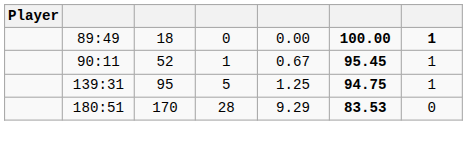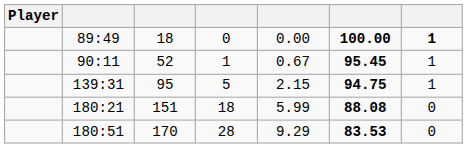 <table class="wikitable sortable" style="text-align:center;">
 <tr>
 <th>Player</th>
 <th width="60px"></th>
 <th width="50px"></th>
 <th width="50px"></th>
 <th width="60px"></th>
 <th width="60px"></th>
 <th width="50px"></th>
 </tr>
 <tr>
 <td align=left> </td>
 <td>89:49</td>
 <td>18</td>
 <td>0</td>
 <td>0.00</td>
 <td><strong>100.00</strong></td>
 <td><strong>1</strong></td>
 </tr>
 <tr>
 <td align=left> </td>
 <td>90:11</td>
 <td>52</td>
 <td>1</td>
 <td>0.67</td>
 <td><strong>95.45</strong></td>
 <td>1</td>
 </tr>
 <tr>
 <td align=left> </td>
 <td>139:31</td>
 <td>95</td>
 <td>5</td>
-<td>1.25</td>
+<td>2.15</td>
 <td><strong>94.75</strong></td>
 <td>1</td>
+</tr>
+<tr>
+<td align=left> </td>
+<td>180:21</td>
+<td>151</td>
+<td>18</td>
+<td>5.99</td>
+<td><strong>88.08</strong></td>
+<td>0</td>
 </tr>
 <tr>
 <td align=left> </td>
 <td>180:51</td>
 <td>170</td>
 <td>28</td>
 <td>9.29</td>
 <td><strong>83.53</strong></td>
 <td>0</td>
 </tr>
 </table>
